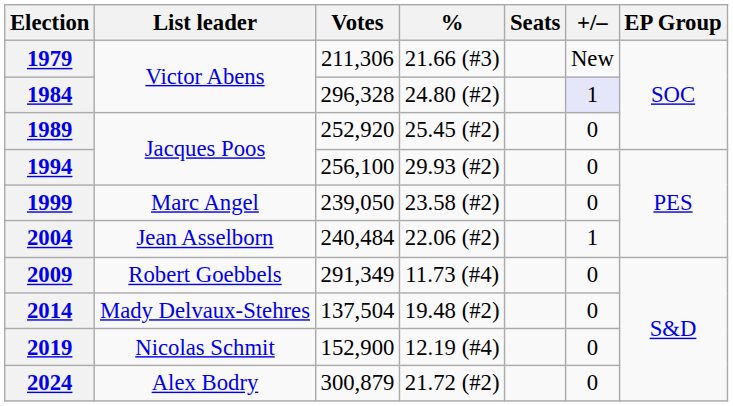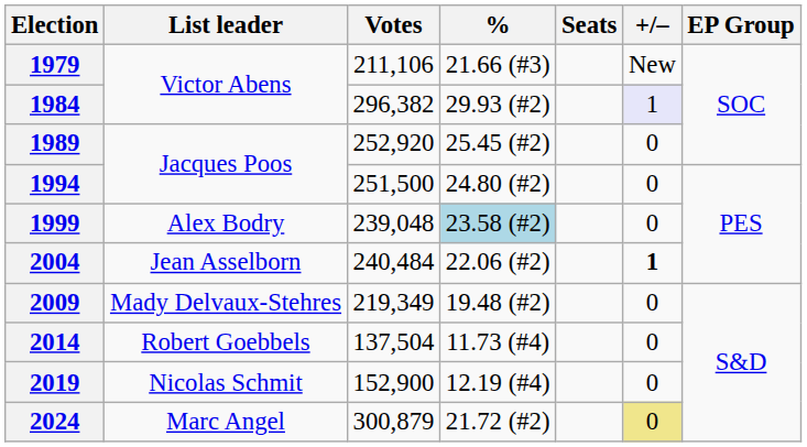 <table class=wikitable style="text-align: center;">
 <tr>
 <th>Election</th>
 <th>List leader</th>
 <th>Votes</th>
 <th>%</th>
 <th>Seats</th>
 <th>+/–</th>
 <th>EP Group</th>
 </tr>
 <tr>
 <th><a href='#'>1979</a></th>
 <td rowspan=2><a href='#'>Victor Abens</a></td>
-<td>211,306</td>
+<td>211,106</td>
 <td>21.66 (#3)</td>
 <td></td>
 <td>New</td>
 <td rowspan=3><a href='#'>SOC</a></td>
 </tr>
 <tr>
 <th><a href='#'>1984</a></th>
-<td>296,328</td>
-<td>24.80 (#2)</td>
+<td>296,382</td>
+<td>29.93 (#2)</td>
 <td></td>
 <td style="background: lavender;"> 1</td>
 </tr>
 <tr>
 <th><a href='#'>1989</a></th>
 <td rowspan=2><a href='#'>Jacques Poos</a></td>
 <td>252,920</td>
 <td>25.45 (#2)</td>
 <td></td>
 <td> 0</td>
 </tr>
 <tr>
 <th><a href='#'>1994</a></th>
-<td>256,100</td>
-<td>29.93 (#2)</td>
+<td>251,500</td>
+<td>24.80 (#2)</td>
 <td></td>
 <td> 0</td>
 <td rowspan=3><a href='#'>PES</a></td>
 </tr>
 <tr>
 <th><a href='#'>1999</a></th>
-<td><a href='#'>Marc Angel</a></td>
-<td>239,050</td>
-<td>23.58 (#2)</td>
+<td><a href='#'>Alex Bodry</a></td>
+<td>239,048</td>
+<td style="background: lightblue;">23.58 (#2)</td>
 <td></td>
 <td> 0</td>
 </tr>
 <tr>
 <th><a href='#'>2004</a></th>
 <td><a href='#'>Jean Asselborn</a></td>
 <td>240,484</td>
 <td>22.06 (#2)</td>
 <td></td>
-<td> 1</td>
+<td><strong> 1</strong></td>
 </tr>
 <tr>
 <th><a href='#'>2009</a></th>
-<td><a href='#'>Robert Goebbels</a></td>
-<td>291,349</td>
-<td>11.73 (#4)</td>
+<td><a href='#'>Mady Delvaux-Stehres</a></td>
+<td>219,349</td>
+<td>19.48 (#2)</td>
 <td></td>
 <td> 0</td>
 <td rowspan=4><a href='#'>S&D</a></td>
 </tr>
 <tr>
 <th><a href='#'>2014</a></th>
-<td><a href='#'>Mady Delvaux-Stehres</a></td>
+<td><a href='#'>Robert Goebbels</a></td>
 <td>137,504</td>
-<td>19.48 (#2)</td>
+<td>11.73 (#4)</td>
 <td></td>
 <td> 0</td>
 </tr>
 <tr>
 <th><a href='#'>2019</a></th>
 <td><a href='#'>Nicolas Schmit</a></td>
 <td>152,900</td>
 <td>12.19 (#4)</td>
 <td></td>
 <td> 0</td>
 </tr>
 <tr>
 <th><a href='#'>2024</a></th>
-<td><a href='#'>Alex Bodry</a></td>
+<td><a href='#'>Marc Angel</a></td>
 <td>300,879</td>
 <td>21.72 (#2)</td>
 <td></td>
-<td> 0</td>
+<td style="background: khaki;"> 0</td>
 </tr>
 </table>
